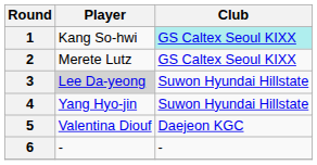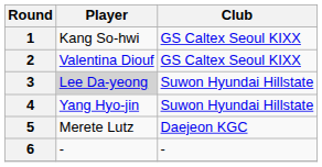 <table class=wikitable>
 <tr>
 <th>Round</th>
 <th>Player</th>
 <th>Club</th>
 </tr>
 <tr>
 <th>1</th>
 <td> Kang So-hwi</td>
-<td style="background: paleturquoise;"><a href='#'>GS Caltex Seoul KIXX</a></td>
+<td><a href='#'>GS Caltex Seoul KIXX</a></td>
 </tr>
 <tr>
 <th>2</th>
-<td> Merete Lutz</td>
+<td> <a href='#'>Valentina Diouf</a></td>
 <td><a href='#'>GS Caltex Seoul KIXX</a></td>
 </tr>
 <tr>
 <th>3</th>
 <td style="background: lightgrey;"> <a href='#'>Lee Da-yeong</a></td>
 <td><a href='#'>Suwon Hyundai Hillstate</a></td>
 </tr>
 <tr>
 <th>4</th>
 <td> <a href='#'>Yang Hyo-jin</a></td>
 <td><a href='#'>Suwon Hyundai Hillstate</a></td>
 </tr>
 <tr>
 <th>5</th>
-<td> <a href='#'>Valentina Diouf</a></td>
+<td> Merete Lutz</td>
 <td><a href='#'>Daejeon KGC</a></td>
 </tr>
 <tr>
 <th>6</th>
 <td>-</td>
 <td>-</td>
 </tr>
 <tr>
 </tr>
 </table>
